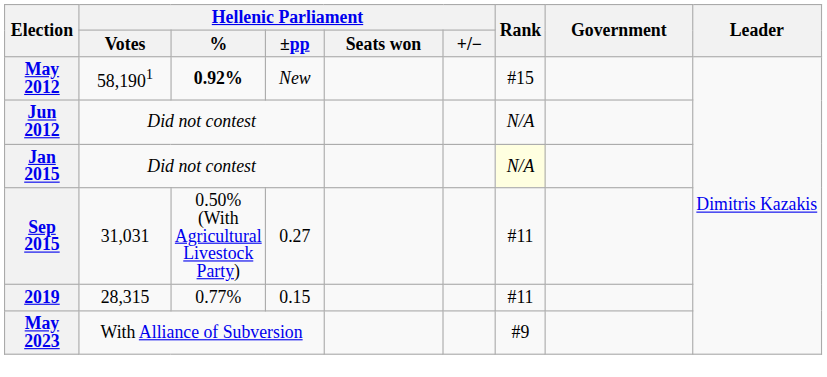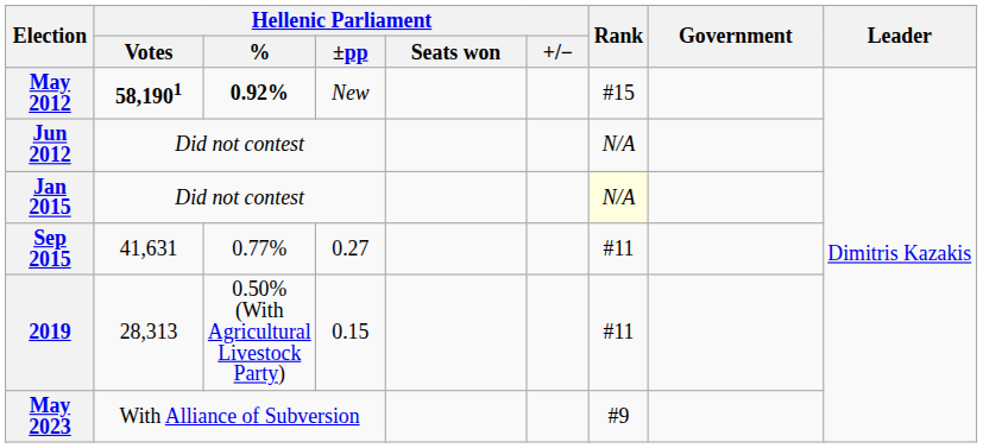 <table class="wikitable" style="text-align:center; font-size:100%; line-height:16px;">
 <tr>
 <th rowspan="2" width="60px">Election</th>
 <th colspan="5"><a href='#'>Hellenic Parliament</a></th>
 <th rowspan="2" width="30px">Rank</th>
 <th rowspan="2" width="125px">Government</th>
 <th rowspan="2">Leader</th>
 </tr>
 <tr>
 <th width="75px">Votes</th>
 <th width="45px">%</th>
 <th width="45px">±<a href='#'>pp</a></th>
 <th width="100px">Seats won</th>
 <th width="40px">+/−</th>
 </tr>
 <tr>
 <th><a href='#'>May 2012</a></th>
-<td>58,190<sup>1</sup></td>
+<td><strong>58,190<sup>1</sup></strong></td>
 <td><strong>0.92%</strong></td>
 <td><em>New</em></td>
 <td></td>
 <td></td>
 <td>#15</td>
 <td></td>
 <td rowspan="6"><a href='#'>Dimitris Kazakis</a></td>
 </tr>
 <tr>
 <th><a href='#'>Jun 2012</a></th>
 <td colspan=3><em>Did not contest</em></td>
 <td></td>
 <td></td>
 <td><em>N/A</em></td>
 <td></td>
 </tr>
 <tr>
 <th><a href='#'>Jan 2015</a></th>
 <td colspan=3><em>Did not contest</em></td>
 <td></td>
 <td></td>
 <td style="background: lightyellow;"><em>N/A</em></td>
 <td></td>
 </tr>
 <tr>
 <th><a href='#'>Sep 2015</a></th>
-<td>31,031</td>
-<td>0.50% (With <a href='#'>Agricultural Livestock Party</a>)</td>
+<td>41,631</td>
+<td>0.77%</td>
 <td>0.27</td>
 <td></td>
 <td></td>
 <td>#11</td>
 <td></td>
 </tr>
 <tr>
 <th><a href='#'>2019</a></th>
-<td>28,315</td>
-<td>0.77%</td>
+<td>28,313</td>
+<td>0.50% (With <a href='#'>Agricultural Livestock Party</a>)</td>
 <td>0.15</td>
 <td></td>
 <td></td>
 <td>#11</td>
 <td></td>
 </tr>
 <tr>
 <th><a href='#'>May 2023</a></th>
 <td colspan="3">With <a href='#'>Alliance of Subversion</a></td>
 <td></td>
 <td></td>
 <td>#9</td>
 <td></td>
 </tr>
 </table>
